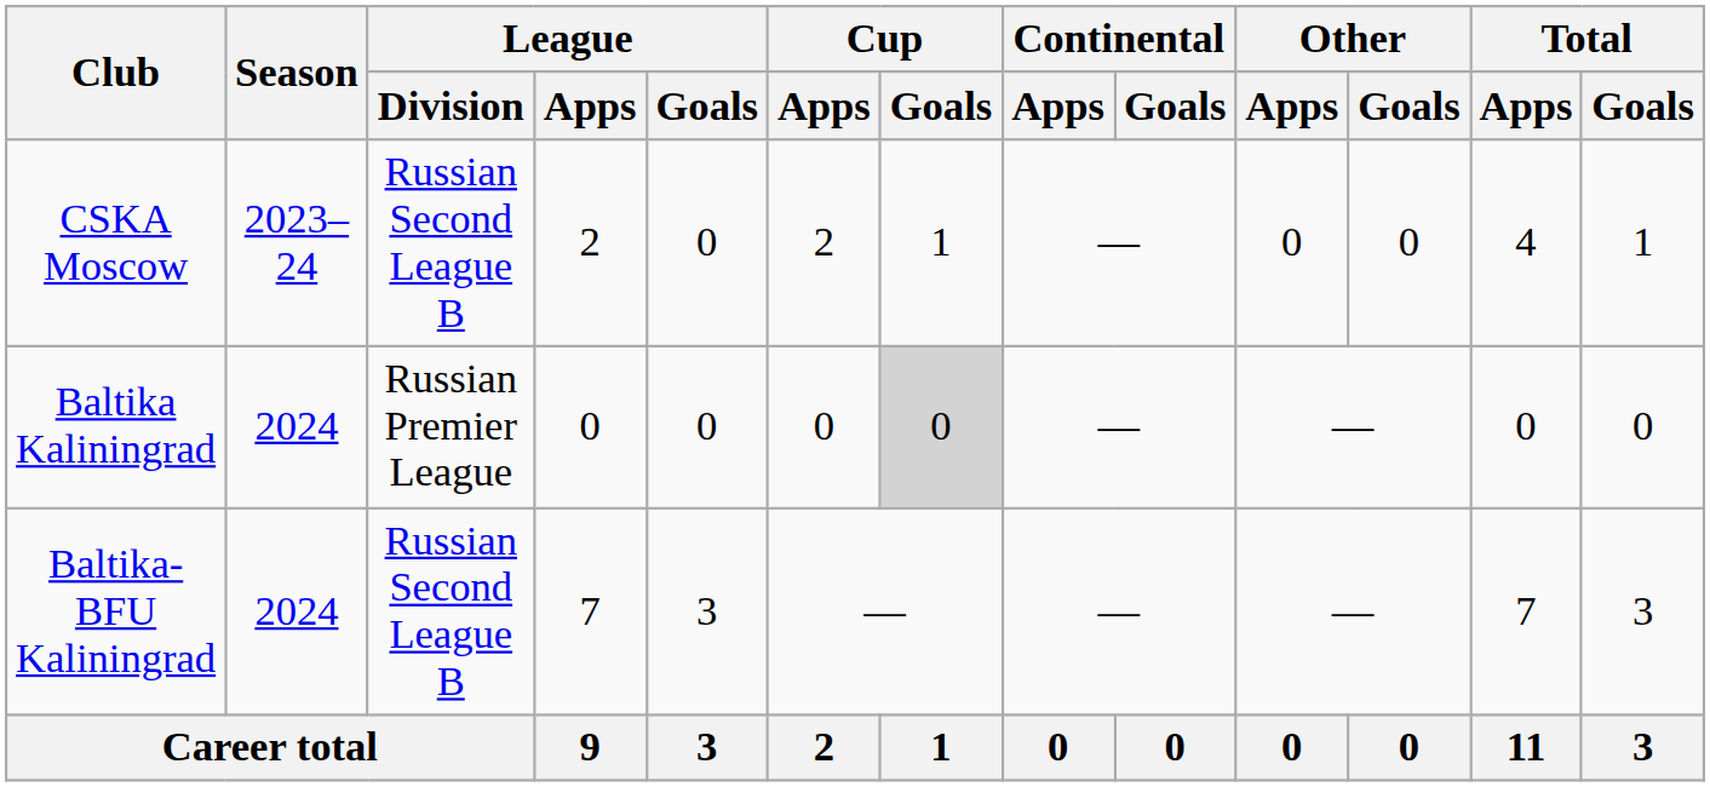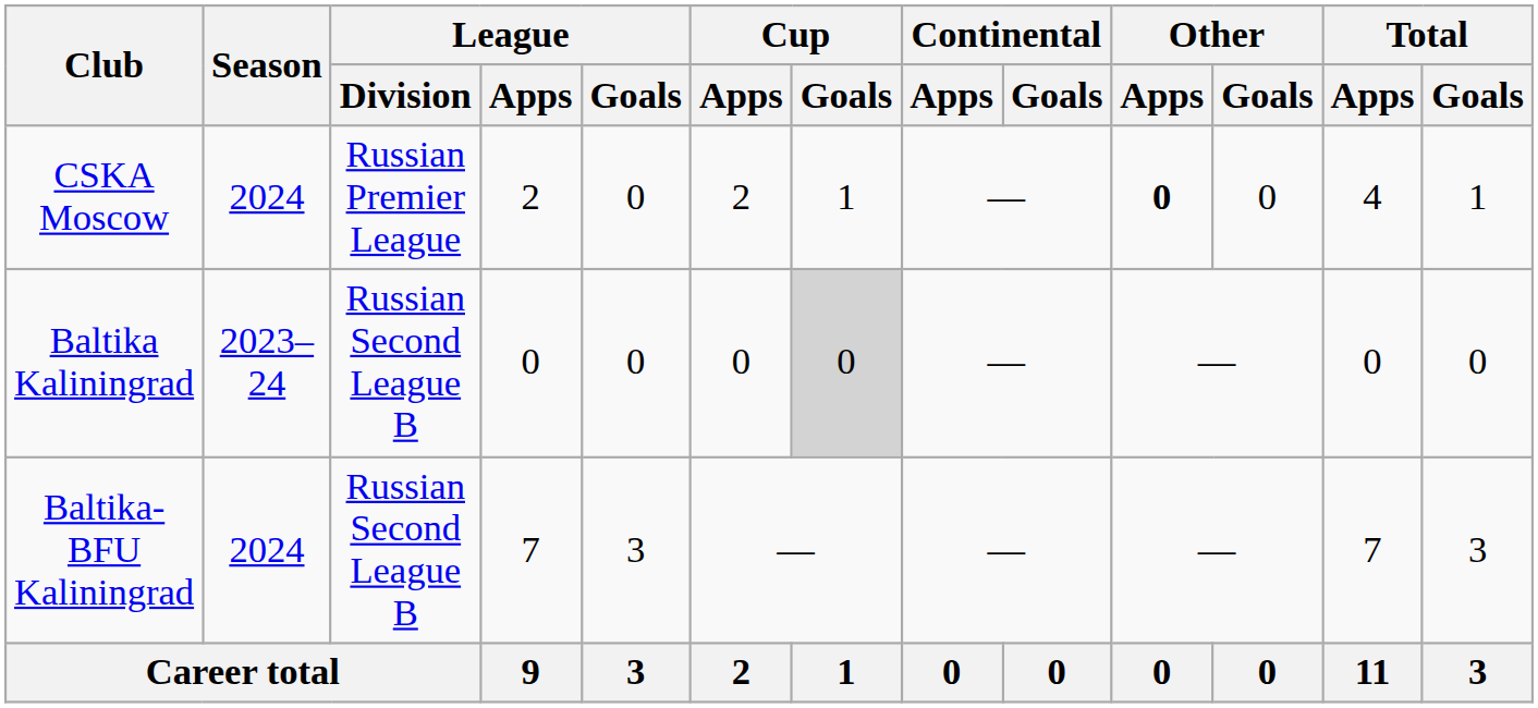 <table class="wikitable" style="text-align:center">
 <tr>
 <th rowspan="2">Club</th>
 <th rowspan="2">Season</th>
 <th colspan="3">League</th>
 <th colspan="2">Cup</th>
 <th colspan="2">Continental</th>
 <th colspan="2">Other</th>
 <th colspan="2">Total</th>
 </tr>
 <tr>
 <th>Division</th>
 <th>Apps</th>
 <th>Goals</th>
 <th>Apps</th>
 <th>Goals</th>
 <th>Apps</th>
 <th>Goals</th>
 <th>Apps</th>
 <th>Goals</th>
 <th>Apps</th>
 <th>Goals</th>
 </tr>
 <tr>
 <td><a href='#'>CSKA Moscow</a></td>
-<td><a href='#'>2023–24</a></td>
-<td><a href='#'>Russian Second League B</a></td>
+<td><a href='#'>2024</a></td>
+<td><a href='#'>Russian Premier League</a></td>
 <td>2</td>
 <td>0</td>
 <td>2</td>
 <td>1</td>
 <td colspan="2">—</td>
-<td>0</td>
+<td><strong>0</strong></td>
 <td>0</td>
 <td>4</td>
 <td>1</td>
 </tr>
 <tr>
 <td><a href='#'>Baltika Kaliningrad</a></td>
-<td><a href='#'>2024</a></td>
-<td>Russian Premier League</td>
+<td><a href='#'>2023–24</a></td>
+<td><a href='#'>Russian Second League B</a></td>
 <td>0</td>
 <td>0</td>
 <td>0</td>
 <td style="background: lightgrey;">0</td>
 <td colspan="2">—</td>
 <td colspan="2">—</td>
 <td>0</td>
 <td>0</td>
 </tr>
 <tr>
 <td><a href='#'>Baltika-BFU Kaliningrad</a></td>
 <td><a href='#'>2024</a></td>
 <td><a href='#'>Russian Second League B</a></td>
 <td>7</td>
 <td>3</td>
 <td colspan="2">—</td>
 <td colspan="2">—</td>
 <td colspan="2">—</td>
 <td>7</td>
 <td>3</td>
 </tr>
 <tr>
 <th colspan="3">Career total</th>
 <th>9</th>
 <th>3</th>
 <th>2</th>
 <th>1</th>
 <th>0</th>
 <th>0</th>
 <th>0</th>
 <th>0</th>
 <th>11</th>
 <th>3</th>
 </tr>
 </table>
